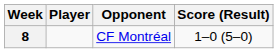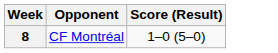 <table class="wikitable plainrowheaders sortable">
 <tr>
 <th scope=col>Week</th>
-<th scope=col>Player</th>
 <th scope=col>Opponent</th>
 <th scope=col>Score (Result)</th>
 </tr>
 <tr>
 <th scope=row style=text-align:center>8</th>
-<td></td>
 <td><a href='#'>CF Montréal</a></td>
 <td align=center>1–0 (5–0)</td>
 </tr>
 </table>
